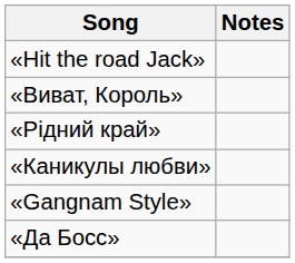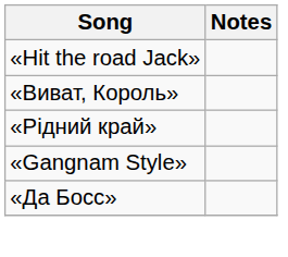 <table class="wikitable">
 <tr>
 <th>Song</th>
 <th>Notes</th>
 </tr>
 <tr>
 <td>«Hit the road Jack»</td>
 <td></td>
 </tr>
 <tr>
 <td>«Виват, Король»</td>
 <td></td>
 </tr>
 <tr>
 <td>«Рідний край»</td>
 <td></td>
 </tr>
 <tr>
-<td>«Каникулы любви»</td>
-<td></td>
-</tr>
-<tr>
 <td>«Gangnam Style»</td>
 <td></td>
 </tr>
 <tr>
 <td>«Да Босс»</td>
 <td></td>
 </tr>
 <tr>
 </tr>
 </table>
